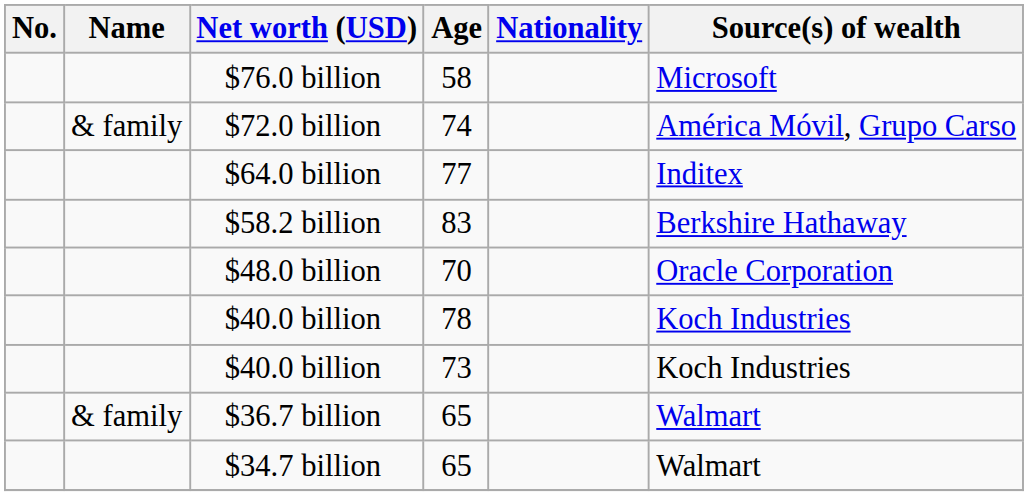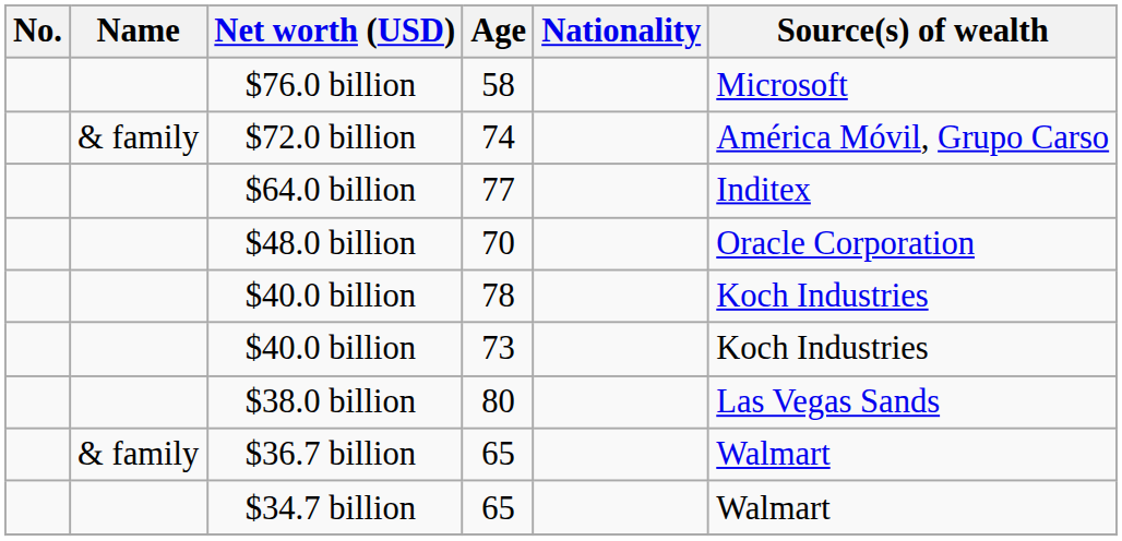 <table class="wikitable sortable">
 <tr>
 <th>No.</th>
 <th>Name</th>
 <th><a href='#'>Net worth</a> (<a href='#'>USD</a>)</th>
 <th>Age</th>
 <th><a href='#'>Nationality</a></th>
 <th>Source(s) of wealth</th>
 </tr>
 <tr>
 <td style="text-align:center;"> </td>
 <td></td>
 <td style="text-align:center;">$76.0 billion </td>
 <td style="text-align:center;">58</td>
 <td></td>
 <td><a href='#'>Microsoft</a></td>
 </tr>
 <tr>
 <td style="text-align:center;"> </td>
 <td> & family</td>
 <td style="text-align:center;">$72.0 billion </td>
 <td style="text-align:center;">74</td>
 <td></td>
 <td><a href='#'>América Móvil</a>, <a href='#'>Grupo Carso</a></td>
 </tr>
 <tr>
 <td style="text-align:center;"> </td>
 <td></td>
 <td style="text-align:center;">$64.0 billion </td>
 <td style="text-align:center;">77</td>
 <td></td>
 <td><a href='#'>Inditex</a></td>
 </tr>
 <tr>
 <td style="text-align:center;"> </td>
 <td></td>
-<td style="text-align:center;">$58.2 billion </td>
-<td style="text-align:center;">83</td>
-<td></td>
-<td><a href='#'>Berkshire Hathaway</a></td>
-</tr>
-<tr>
-<td style="text-align:center;"> </td>
-<td></td>
 <td style="text-align:center;">$48.0 billion </td>
 <td style="text-align:center;">70</td>
 <td></td>
 <td><a href='#'>Oracle Corporation</a></td>
 </tr>
 <tr>
 <td style="text-align:center;"> </td>
 <td></td>
 <td style="text-align:center;">$40.0 billion </td>
 <td style="text-align:center;">78</td>
 <td></td>
 <td><a href='#'>Koch Industries</a></td>
 </tr>
 <tr>
 <td style="text-align:center;"> </td>
 <td></td>
 <td style="text-align:center;">$40.0 billion </td>
 <td style="text-align:center;">73</td>
 <td></td>
 <td>Koch Industries</td>
 </tr>
 <tr>
 <td style="text-align:center;"> </td>
+<td></td>
+<td style="text-align:center;">$38.0 billion </td>
+<td style="text-align:center;">80</td>
+<td></td>
+<td><a href='#'>Las Vegas Sands</a></td>
+</tr>
+<tr>
+<td style="text-align:center;"> </td>
 <td> & family</td>
 <td style="text-align:center;">$36.7 billion </td>
 <td style="text-align:center;">65</td>
 <td></td>
 <td><a href='#'>Walmart</a></td>
 </tr>
 <tr>
 <td style="text-align:center;"> </td>
 <td></td>
 <td style="text-align:center;">$34.7 billion </td>
 <td style="text-align:center;">65</td>
 <td></td>
 <td>Walmart</td>
 </tr>
 <tr>
 </tr>
 </table>
